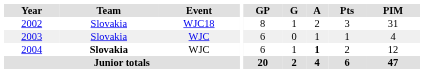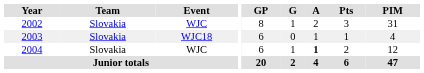 <table border="0" cellpadding="1" cellspacing="0" ID="Table3" style="text-align:center; width:40em">
 <tr ALIGN="center" bgcolor="#e0e0e0">
 <th>Year</th>
 <th>Team</th>
 <th>Event</th>
 <th rowspan="99" bgcolor="#ffffff"></th>
 <th>GP</th>
 <th>G</th>
 <th>A</th>
 <th>Pts</th>
 <th>PIM</th>
 </tr>
 <tr>
 <td><a href='#'>2002</a></td>
 <td><a href='#'>Slovakia</a></td>
-<td><a href='#'>WJC18</a></td>
+<td><a href='#'>WJC</a></td>
 <td>8</td>
 <td>1</td>
 <td>2</td>
 <td>3</td>
 <td>31</td>
 </tr>
 <tr bgcolor="#f0f0f0">
 <td><a href='#'>2003</a></td>
 <td><a href='#'>Slovakia</a></td>
-<td><a href='#'>WJC</a></td>
+<td><a href='#'>WJC18</a></td>
 <td>6</td>
 <td>0</td>
 <td>1</td>
 <td>1</td>
 <td>4</td>
 </tr>
 <tr>
 <td><a href='#'>2004</a></td>
-<td><strong>Slovakia</strong></td>
+<td>Slovakia</td>
 <td>WJC</td>
 <td>6</td>
 <td>1</td>
 <td><strong>1</strong></td>
 <td>2</td>
 <td>12</td>
 </tr>
 <tr bgcolor="#e0e0e0">
 <th colspan="3">Junior totals</th>
 <th>20</th>
 <th>2</th>
 <th>4</th>
 <th>6</th>
 <th>47</th>
 </tr>
 </table>
